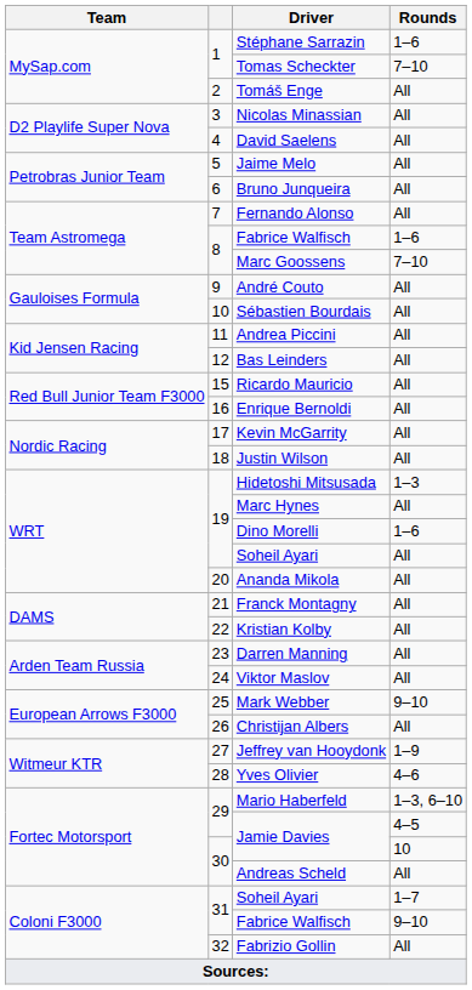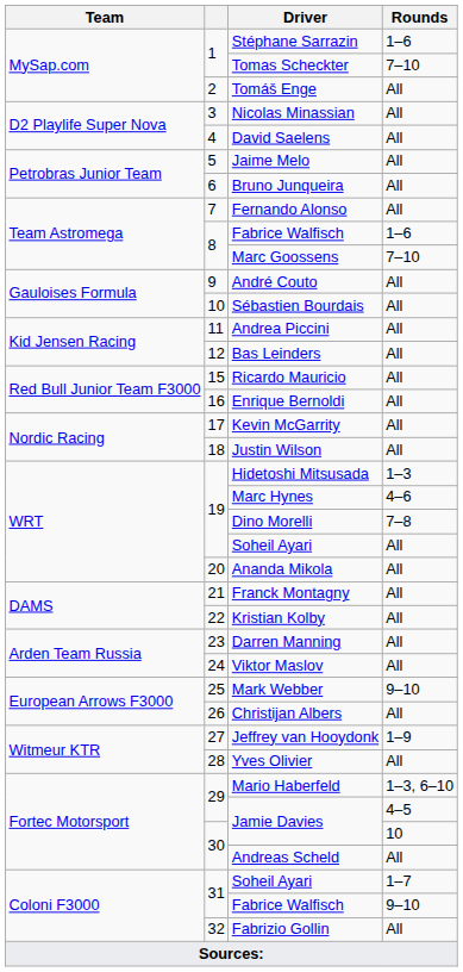 <table class="wikitable" style="font-size:85%">
 <tr>
 <th>Team</th>
 <th></th>
 <th>Driver</th>
 <th>Rounds</th>
 </tr>
 <tr>
 <td rowspan=3> <a href='#'>MySap.com</a></td>
 <td rowspan=2>1</td>
 <td> <a href='#'>Stéphane Sarrazin</a></td>
 <td>1–6</td>
 </tr>
 <tr>
 <td> <a href='#'>Tomas Scheckter</a></td>
 <td>7–10</td>
 </tr>
 <tr>
 <td>2</td>
 <td> <a href='#'>Tomáš Enge</a></td>
 <td>All</td>
 </tr>
 <tr>
 <td rowspan=2> <a href='#'>D2 Playlife Super Nova</a></td>
 <td>3</td>
 <td> <a href='#'>Nicolas Minassian</a></td>
 <td>All</td>
 </tr>
 <tr>
 <td>4</td>
 <td> <a href='#'>David Saelens</a></td>
 <td>All</td>
 </tr>
 <tr>
 <td rowspan=2> <a href='#'>Petrobras Junior Team</a></td>
 <td>5</td>
 <td> <a href='#'>Jaime Melo</a></td>
 <td>All</td>
 </tr>
 <tr>
 <td>6</td>
 <td> <a href='#'>Bruno Junqueira</a></td>
 <td>All</td>
 </tr>
 <tr>
 <td rowspan=3> <a href='#'>Team Astromega</a></td>
 <td>7</td>
 <td> <a href='#'>Fernando Alonso</a></td>
 <td>All</td>
 </tr>
 <tr>
 <td rowspan=2>8</td>
 <td> <a href='#'>Fabrice Walfisch</a></td>
 <td>1–6</td>
 </tr>
 <tr>
 <td> <a href='#'>Marc Goossens</a></td>
 <td>7–10</td>
 </tr>
 <tr>
 <td rowspan=2> <a href='#'>Gauloises Formula</a></td>
 <td>9</td>
 <td> <a href='#'>André Couto</a></td>
 <td>All</td>
 </tr>
 <tr>
 <td>10</td>
 <td> <a href='#'>Sébastien Bourdais</a></td>
 <td>All</td>
 </tr>
 <tr>
 <td rowspan=2> <a href='#'>Kid Jensen Racing</a></td>
 <td>11</td>
 <td> <a href='#'>Andrea Piccini</a></td>
 <td>All</td>
 </tr>
 <tr>
 <td>12</td>
 <td> <a href='#'>Bas Leinders</a></td>
 <td>All</td>
 </tr>
 <tr>
 <td rowspan=2> <a href='#'>Red Bull Junior Team F3000</a></td>
 <td>15</td>
 <td> <a href='#'>Ricardo Mauricio</a></td>
 <td>All</td>
 </tr>
 <tr>
 <td>16</td>
 <td> <a href='#'>Enrique Bernoldi</a></td>
 <td>All</td>
 </tr>
 <tr>
 <td rowspan=2> <a href='#'>Nordic Racing</a></td>
 <td>17</td>
 <td> <a href='#'>Kevin McGarrity</a></td>
 <td>All</td>
 </tr>
 <tr>
 <td>18</td>
 <td> <a href='#'>Justin Wilson</a></td>
 <td>All</td>
 </tr>
 <tr>
 <td rowspan=5> <a href='#'>WRT</a></td>
 <td rowspan=4>19</td>
 <td> <a href='#'>Hidetoshi Mitsusada</a></td>
 <td>1–3</td>
 </tr>
 <tr>
 <td> <a href='#'>Marc Hynes</a></td>
-<td>All</td>
+<td>4–6</td>
 </tr>
 <tr>
 <td> <a href='#'>Dino Morelli</a></td>
-<td>1–6</td>
+<td>7–8</td>
 </tr>
 <tr>
 <td> <a href='#'>Soheil Ayari</a></td>
 <td>All</td>
 </tr>
 <tr>
 <td>20</td>
 <td> <a href='#'>Ananda Mikola</a></td>
 <td>All</td>
 </tr>
 <tr>
 <td rowspan=2> <a href='#'>DAMS</a></td>
 <td>21</td>
 <td> <a href='#'>Franck Montagny</a></td>
 <td>All</td>
 </tr>
 <tr>
 <td>22</td>
 <td> <a href='#'>Kristian Kolby</a></td>
 <td>All</td>
 </tr>
 <tr>
 <td rowspan=2> <a href='#'>Arden Team Russia</a></td>
 <td>23</td>
 <td> <a href='#'>Darren Manning</a></td>
 <td>All</td>
 </tr>
 <tr>
 <td>24</td>
 <td> <a href='#'>Viktor Maslov</a></td>
 <td>All</td>
 </tr>
 <tr>
 <td rowspan=2> <a href='#'>European Arrows F3000</a></td>
 <td>25</td>
 <td> <a href='#'>Mark Webber</a></td>
 <td>9–10</td>
 </tr>
 <tr>
 <td>26</td>
 <td> <a href='#'>Christijan Albers</a></td>
 <td>All</td>
 </tr>
 <tr>
 <td rowspan=2> <a href='#'>Witmeur KTR</a></td>
 <td>27</td>
 <td> <a href='#'>Jeffrey van Hooydonk</a></td>
 <td>1–9</td>
 </tr>
 <tr>
 <td>28</td>
 <td> <a href='#'>Yves Olivier</a></td>
-<td>4–6</td>
+<td>All</td>
 </tr>
 <tr>
 <td rowspan=4> <a href='#'>Fortec Motorsport</a></td>
 <td rowspan=2>29</td>
 <td> <a href='#'>Mario Haberfeld</a></td>
 <td>1–3, 6–10</td>
 </tr>
 <tr>
 <td rowspan=2> <a href='#'>Jamie Davies</a></td>
 <td>4–5</td>
 </tr>
 <tr>
 <td rowspan=2>30</td>
 <td>10</td>
 </tr>
 <tr>
 <td> <a href='#'>Andreas Scheld</a></td>
 <td>All</td>
 </tr>
 <tr>
 <td rowspan=3> <a href='#'>Coloni F3000</a></td>
 <td rowspan=2>31</td>
 <td> <a href='#'>Soheil Ayari</a></td>
 <td>1–7</td>
 </tr>
 <tr>
 <td> <a href='#'>Fabrice Walfisch</a></td>
 <td>9–10</td>
 </tr>
 <tr>
 <td>32</td>
 <td> <a href='#'>Fabrizio Gollin</a></td>
 <td>All</td>
 </tr>
 <tr class="sortbottom">
 <td colspan="4" style="background-color:#EAECF0;text-align:center"><strong>Sources:</strong></td>
 </tr>
 </table>
